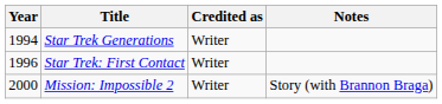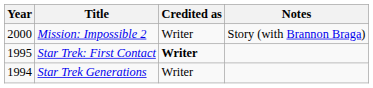 <table class="wikitable">
 <tr>
 <th>Year</th>
 <th>Title</th>
 <th>Credited as</th>
 <th>Notes</th>
 </tr>
 <tr>
+<td>2000</td>
+<td><em><a href='#'>Mission: Impossible 2</a></em></td>
+<td>Writer</td>
+<td>Story (with <a href='#'>Brannon Braga</a>)</td>
+</tr>
+<tr>
+<td>1995</td>
+<td><em><a href='#'>Star Trek: First Contact</a></em></td>
+<td><strong>Writer</strong></td>
+<td></td>
+</tr>
+<tr>
 <td>1994</td>
 <td><em><a href='#'>Star Trek Generations</a></em></td>
 <td>Writer</td>
 <td></td>
 </tr>
-<tr>
-<td>1996</td>
-<td><em><a href='#'>Star Trek: First Contact</a></em></td>
-<td>Writer</td>
-<td></td>
-</tr>
-<tr>
-<td>2000</td>
-<td><em><a href='#'>Mission: Impossible 2</a></em></td>
-<td>Writer</td>
-<td>Story (with <a href='#'>Brannon Braga</a>)</td>
-</tr>
 </table>
